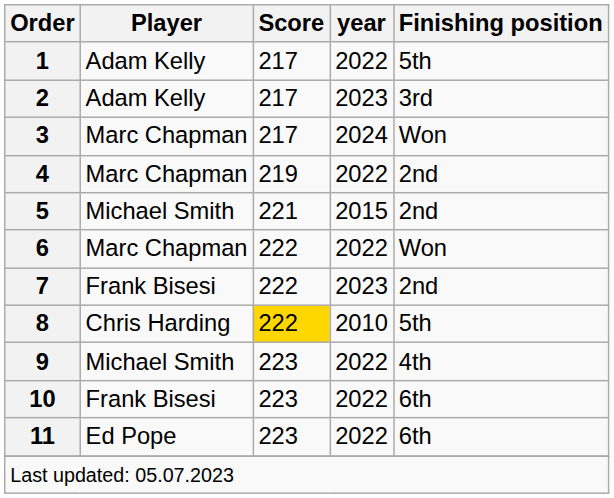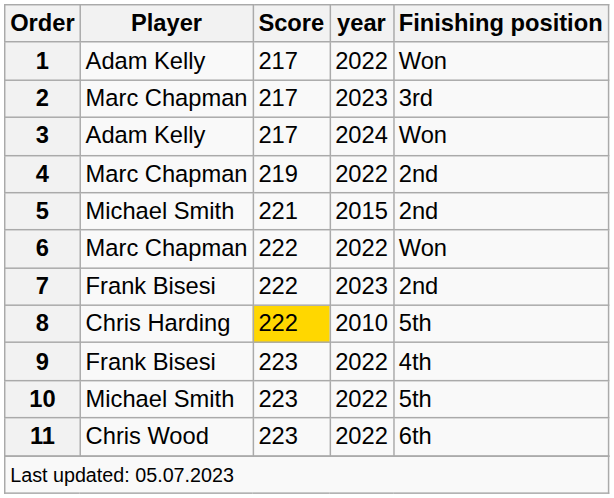 <table class="wikitable sortable">
 <tr>
 <th>Order</th>
 <th>Player</th>
 <th>Score</th>
 <th>year</th>
 <th>Finishing position</th>
 </tr>
 <tr>
 <th>1</th>
 <td> Adam Kelly</td>
 <td>217</td>
 <td>2022</td>
-<td>5th </td>
+<td>Won </td>
 </tr>
 <tr>
 <th>2</th>
-<td> Adam Kelly</td>
+<td> Marc Chapman</td>
 <td>217</td>
 <td>2023</td>
 <td>3rd </td>
 </tr>
 <tr>
 <th>3</th>
-<td> Marc Chapman</td>
+<td> Adam Kelly</td>
 <td>217</td>
 <td>2024</td>
 <td>Won </td>
 </tr>
 <tr>
 <th>4</th>
 <td> Marc Chapman</td>
 <td>219</td>
 <td>2022</td>
 <td>2nd </td>
 </tr>
 <tr>
 <th>5</th>
 <td> Michael Smith</td>
 <td>221</td>
 <td>2015</td>
 <td>2nd </td>
 </tr>
 <tr>
 <th>6</th>
 <td> Marc Chapman</td>
 <td>222</td>
 <td>2022</td>
 <td>Won </td>
 </tr>
 <tr>
 <th>7</th>
 <td> Frank Bisesi</td>
 <td>222</td>
 <td>2023</td>
 <td>2nd </td>
 </tr>
 <tr>
 <th>8</th>
 <td> Chris Harding</td>
 <td style="background: gold;">222</td>
 <td>2010</td>
 <td>5th </td>
 </tr>
 <tr>
 <th>9</th>
-<td> Michael Smith</td>
+<td> Frank Bisesi</td>
 <td>223</td>
 <td>2022</td>
 <td>4th </td>
 </tr>
 <tr>
 <th>10</th>
-<td> Frank Bisesi</td>
+<td> Michael Smith</td>
 <td>223</td>
 <td>2022</td>
-<td>6th </td>
+<td>5th </td>
 </tr>
 <tr>
 <th>11</th>
-<td> Ed Pope</td>
+<td> Chris Wood</td>
 <td>223</td>
 <td>2022</td>
 <td>6th </td>
 </tr>
 <tr>
 </tr>
 <tr class = "sortbottom">
 <td colspan="6"><small>Last updated: 05.07.2023</small></td>
 </tr>
 </table>
